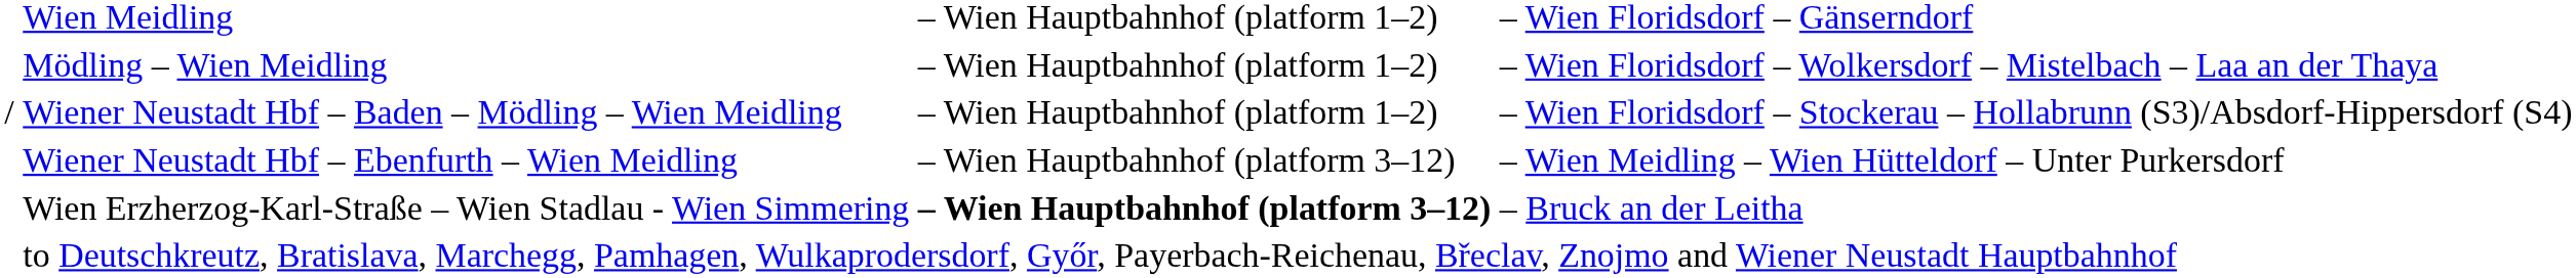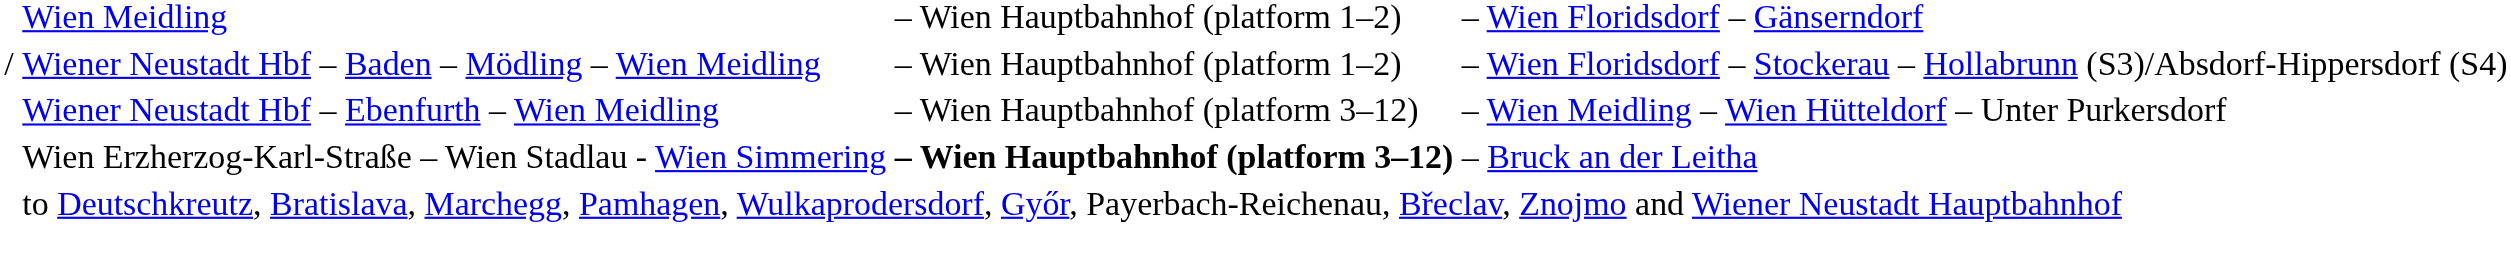 <table>
 <tr>
 <td></td>
 <td><a href='#'>Wien Meidling</a></td>
 <td>– Wien Hauptbahnhof (platform 1–2)</td>
 <td>– <a href='#'>Wien Floridsdorf</a> – <a href='#'>Gänserndorf</a></td>
-</tr>
-<tr>
-<td></td>
-<td><a href='#'>Mödling</a> – <a href='#'>Wien Meidling</a></td>
-<td>– Wien Hauptbahnhof (platform 1–2)</td>
-<td>– <a href='#'>Wien Floridsdorf</a> – <a href='#'>Wolkersdorf</a> – <a href='#'>Mistelbach</a> – <a href='#'>Laa an der Thaya</a></td>
 </tr>
 <tr>
 <td>/</td>
 <td><a href='#'>Wiener Neustadt Hbf</a> – <a href='#'>Baden</a> – <a href='#'>Mödling</a> – <a href='#'>Wien Meidling</a></td>
 <td>– Wien Hauptbahnhof (platform 1–2)</td>
 <td>– <a href='#'>Wien Floridsdorf</a> – <a href='#'>Stockerau</a> – <a href='#'>Hollabrunn</a> (S3)/Absdorf-Hippersdorf (S4)</td>
 </tr>
 <tr>
 <td></td>
 <td><a href='#'>Wiener Neustadt Hbf</a> – <a href='#'>Ebenfurth</a> – <a href='#'>Wien Meidling</a></td>
 <td>– Wien Hauptbahnhof (platform 3–12)</td>
 <td>– <a href='#'>Wien Meidling</a> – <a href='#'>Wien Hütteldorf</a> – Unter Purkersdorf</td>
 </tr>
 <tr>
 <td></td>
 <td>Wien Erzherzog-Karl-Straße – Wien Stadlau - <a href='#'>Wien Simmering</a></td>
 <td><strong>– Wien Hauptbahnhof (platform 3–12)</strong></td>
 <td>– <a href='#'>Bruck an der Leitha</a></td>
 </tr>
 <tr>
 <td></td>
 <td colspan=3>to <a href='#'>Deutschkreutz</a>, <a href='#'>Bratislava</a>, <a href='#'>Marchegg</a>, <a href='#'>Pamhagen</a>, <a href='#'>Wulkaprodersdorf</a>, <a href='#'>Győr</a>, Payerbach-Reichenau, <a href='#'>Břeclav</a>, <a href='#'>Znojmo</a> and <a href='#'>Wiener Neustadt Hauptbahnhof</a></td>
 </tr>
 </table>
